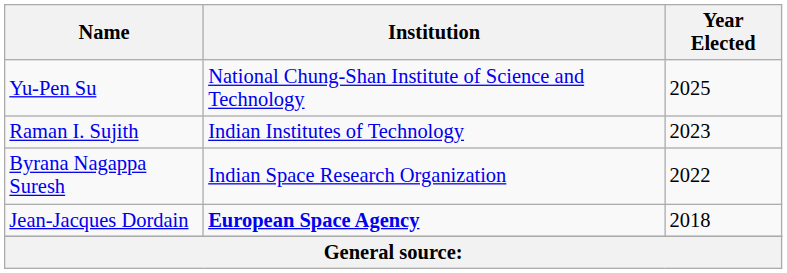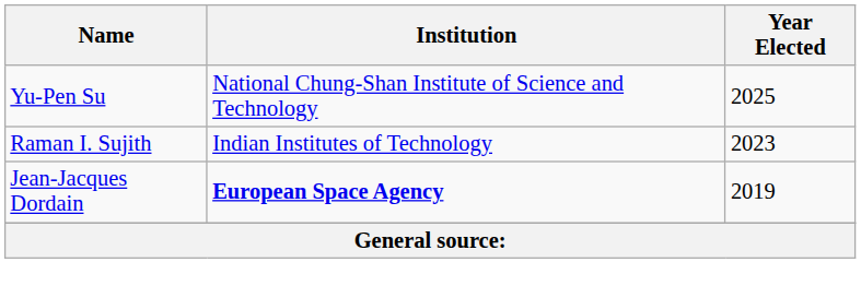 <table class="wikitable sortable" border="1">
 <tr>
 <th scope="col">Name</th>
 <th scope="col">Institution</th>
 <th scope="col">Year Elected</th>
 </tr>
 <tr>
 <td><a href='#'>Yu-Pen Su</a></td>
 <td><a href='#'>National Chung-Shan Institute of Science and Technology</a></td>
 <td>2025</td>
 </tr>
 <tr>
 <td><a href='#'>Raman I. Sujith</a></td>
 <td><a href='#'>Indian Institutes of Technology</a></td>
 <td>2023</td>
 </tr>
 <tr>
-<td><a href='#'>Byrana Nagappa Suresh</a></td>
-<td><a href='#'>Indian Space Research Organization</a></td>
-<td>2022</td>
-</tr>
-<tr>
 <td><a href='#'>Jean-Jacques Dordain</a></td>
 <td><strong><a href='#'>European Space Agency</a></strong></td>
-<td>2018</td>
+<td>2019</td>
 </tr>
 <tr --->
 </tr>
 <tr class="sortbottom">
 <th colspan="3">General source:</th>
 </tr>
 </table>
